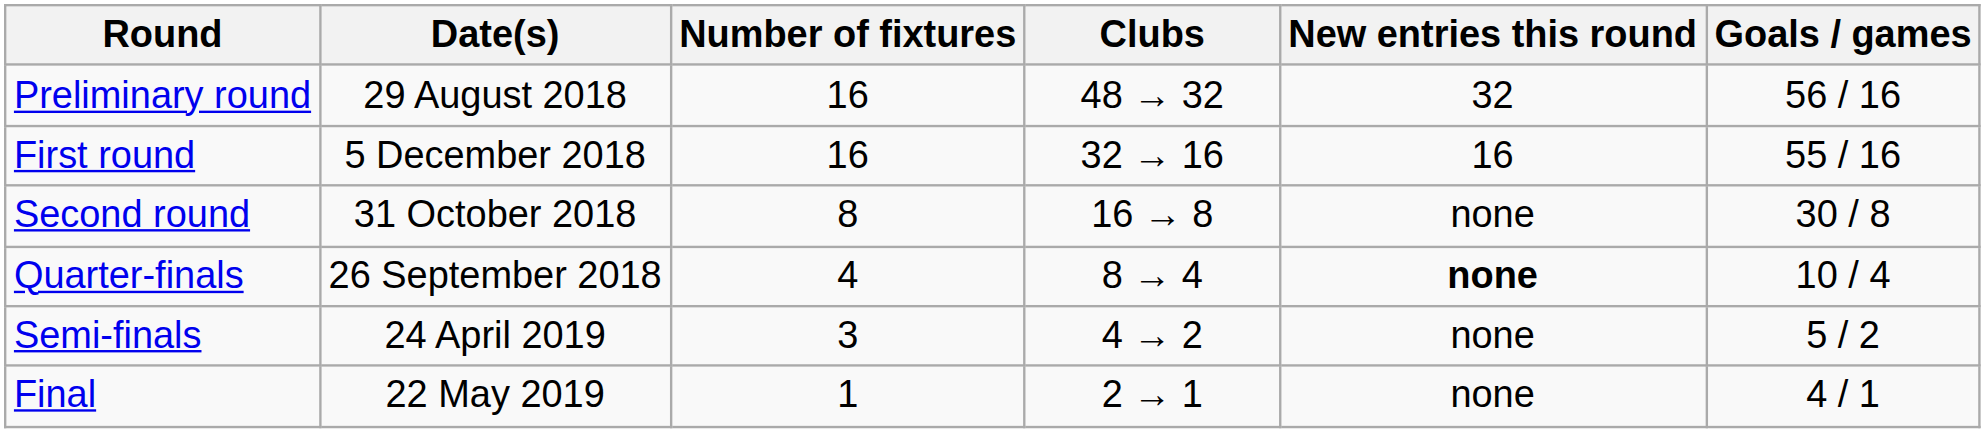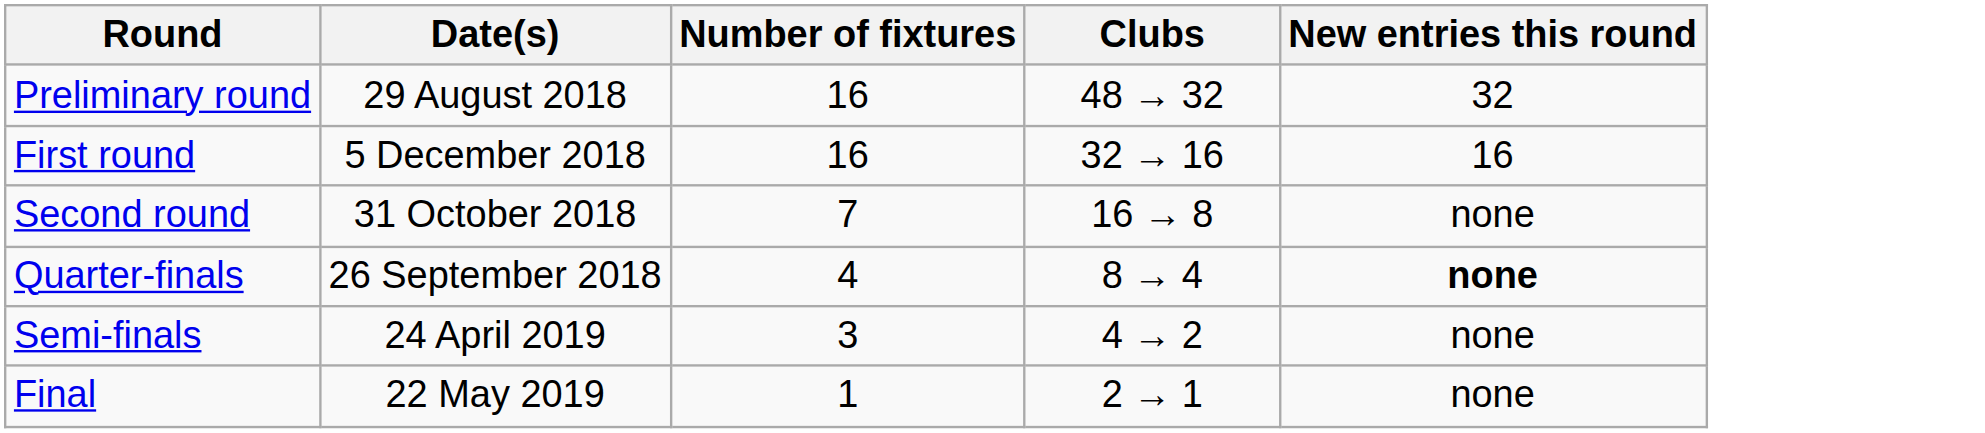 <table class="wikitable" style="text-align:center">
 <tr>
 <th>Round</th>
 <th>Date(s)</th>
 <th>Number of fixtures</th>
 <th width=100>Clubs</th>
 <th>New entries this round</th>
-<th>Goals / games</th>
 </tr>
 <tr>
 <td style="text-align:left;"><a href='#'>Preliminary round</a></td>
 <td>29 August 2018</td>
 <td>16</td>
 <td>48 → 32</td>
 <td>32</td>
-<td>56 / 16</td>
 </tr>
 <tr>
 <td style="text-align:left;"><a href='#'>First round</a></td>
 <td>5 December 2018</td>
 <td>16</td>
 <td>32 → 16</td>
 <td>16</td>
-<td>55 / 16</td>
 </tr>
 <tr>
 <td style="text-align:left;"><a href='#'>Second round</a></td>
 <td>31 October 2018</td>
-<td>8</td>
+<td>7</td>
 <td>16 → 8</td>
 <td>none</td>
-<td>30 / 8</td>
 </tr>
 <tr>
 <td style="text-align:left;"><a href='#'>Quarter-finals</a></td>
 <td>26 September 2018</td>
 <td>4</td>
 <td>8 → 4</td>
 <td><strong>none</strong></td>
-<td>10 / 4</td>
 </tr>
 <tr>
 <td style="text-align:left;"><a href='#'>Semi-finals</a></td>
 <td>24 April 2019</td>
 <td>3</td>
 <td>4 → 2</td>
 <td>none</td>
-<td>5 / 2</td>
 </tr>
 <tr>
 <td style="text-align:left;"><a href='#'>Final</a></td>
 <td>22 May 2019</td>
 <td>1</td>
 <td>2 → 1</td>
 <td>none</td>
-<td>4 / 1</td>
 </tr>
 </table>
